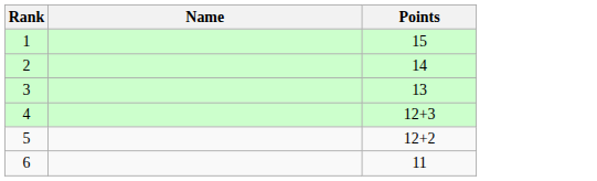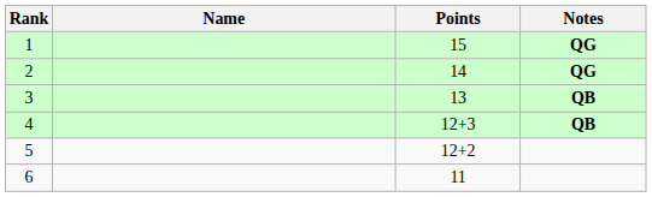 <table class="wikitable" style="text-align:center;">
 <tr>
 <th>Rank</th>
 <th style="width:20em;">Name</th>
 <th style="width:7em;">Points</th>
+<th style="width:7em;">Notes</th>
 </tr>
 <tr bgcolor=ccffcc>
 <td>1</td>
 <td align=left></td>
 <td>15</td>
+<td><strong>QG</strong></td>
 </tr>
 <tr bgcolor=ccffcc>
 <td>2</td>
 <td align=left></td>
 <td>14</td>
+<td><strong>QG</strong></td>
 </tr>
 <tr bgcolor=ccffcc>
 <td>3</td>
 <td align=left></td>
 <td>13</td>
+<td><strong>QB</strong></td>
 </tr>
 <tr bgcolor=ccffcc>
 <td>4</td>
 <td align=left></td>
 <td>12+3</td>
+<td><strong>QB</strong></td>
 </tr>
 <tr>
 <td>5</td>
 <td align=left></td>
 <td>12+2</td>
+<td></td>
 </tr>
 <tr>
 <td>6</td>
 <td align=left></td>
 <td>11</td>
+<td></td>
 </tr>
 </table>
